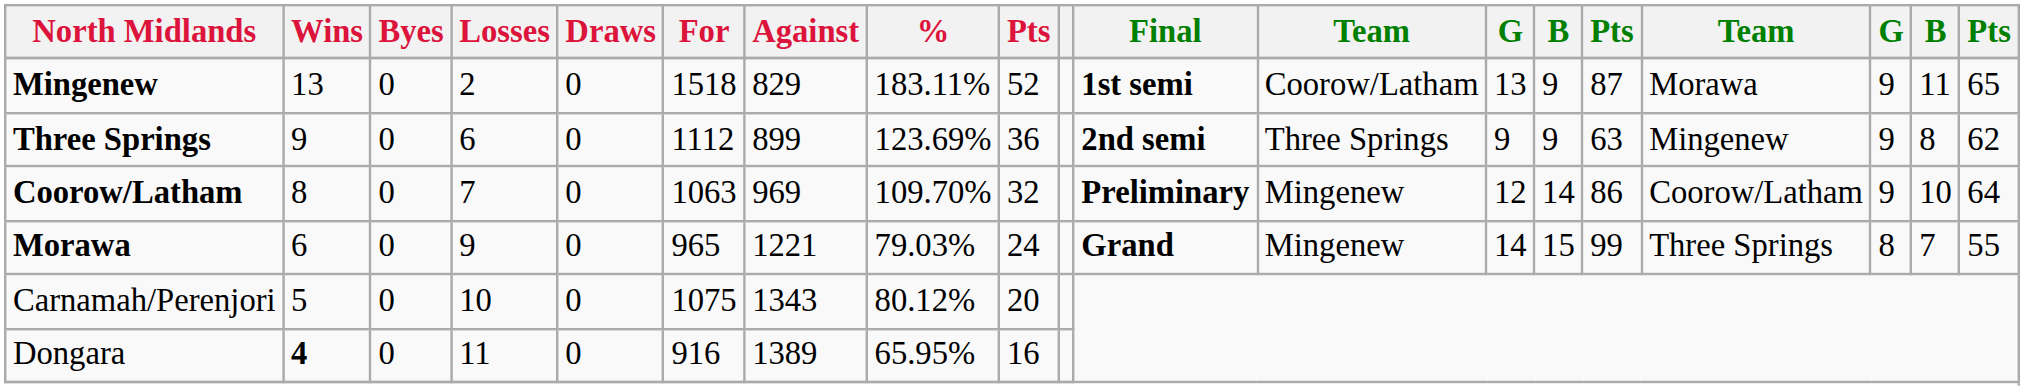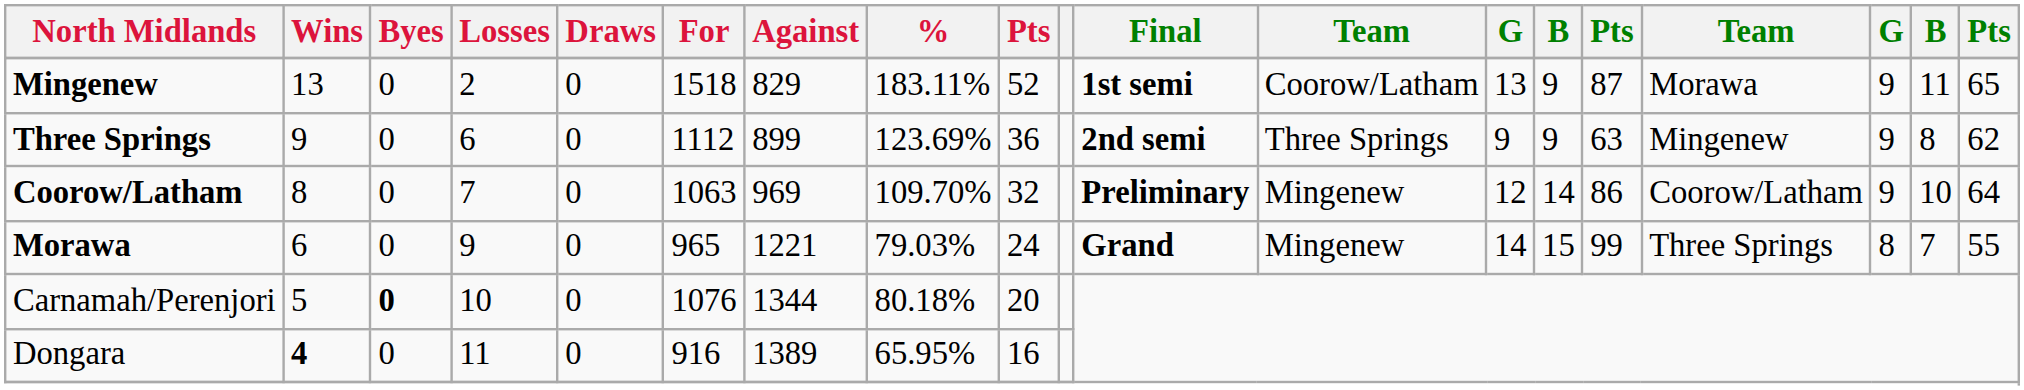 <table style="font-size: 85%; text-align: left;" class="wikitable">
 <tr>
 <th style="color:crimson">North Midlands</th>
 <th style="color:crimson">Wins</th>
 <th style="color:crimson">Byes</th>
 <th style="color:crimson">Losses</th>
 <th style="color:crimson">Draws</th>
 <th style="color:crimson">For</th>
 <th style="color:crimson">Against</th>
 <th style="color:crimson">%</th>
 <th style="color:crimson">Pts</th>
 <th></th>
 <th style="color:green">Final</th>
 <th style="color:green">Team</th>
 <th style="color:green">G</th>
 <th style="color:green">B</th>
 <th style="color:green">Pts</th>
 <th style="color:green">Team</th>
 <th style="color:green">G</th>
 <th style="color:green">B</th>
 <th style="color:green">Pts</th>
 </tr>
 <tr>
 </tr>
 <tr>
 </tr>
 <tr>
 <td><strong>	Mingenew	</strong></td>
 <td>13</td>
 <td>0</td>
 <td>2</td>
 <td>0</td>
 <td>1518</td>
 <td>829</td>
 <td>183.11%</td>
 <td>52</td>
 <td></td>
 <td><strong>1st semi</strong></td>
 <td>Coorow/Latham</td>
 <td>13</td>
 <td>9</td>
 <td>87</td>
 <td>Morawa</td>
 <td>9</td>
 <td>11</td>
 <td>65</td>
 </tr>
 <tr>
 <td><strong>	Three Springs	</strong></td>
 <td>9</td>
 <td>0</td>
 <td>6</td>
 <td>0</td>
 <td>1112</td>
 <td>899</td>
 <td>123.69%</td>
 <td>36</td>
 <td></td>
 <td><strong>2nd semi</strong></td>
 <td>Three Springs</td>
 <td>9</td>
 <td>9</td>
 <td>63</td>
 <td>Mingenew</td>
 <td>9</td>
 <td>8</td>
 <td>62</td>
 </tr>
 <tr>
 <td><strong>	Coorow/Latham	</strong></td>
 <td>8</td>
 <td>0</td>
 <td>7</td>
 <td>0</td>
 <td>1063</td>
 <td>969</td>
 <td>109.70%</td>
 <td>32</td>
 <td></td>
 <td><strong>Preliminary</strong></td>
 <td>Mingenew</td>
 <td>12</td>
 <td>14</td>
 <td>86</td>
 <td>Coorow/Latham</td>
 <td>9</td>
 <td>10</td>
 <td>64</td>
 </tr>
 <tr>
 <td><strong>	Morawa	</strong></td>
 <td>6</td>
 <td>0</td>
 <td>9</td>
 <td>0</td>
 <td>965</td>
 <td>1221</td>
 <td>79.03%</td>
 <td>24</td>
 <td></td>
 <td><strong>Grand</strong></td>
 <td>Mingenew</td>
 <td>14</td>
 <td>15</td>
 <td>99</td>
 <td>Three Springs</td>
 <td>8</td>
 <td>7</td>
 <td>55</td>
 </tr>
 <tr>
 <td>Carnamah/Perenjori</td>
 <td>5</td>
-<td>0</td>
+<td><strong>0</strong></td>
 <td>10</td>
 <td>0</td>
-<td>1075</td>
-<td>1343</td>
-<td>80.12%</td>
+<td>1076</td>
+<td>1344</td>
+<td>80.18%</td>
 <td>20</td>
 <td></td>
 </tr>
 <tr>
 <td>Dongara</td>
 <td><strong>4</strong></td>
 <td>0</td>
 <td>11</td>
 <td>0</td>
 <td>916</td>
 <td>1389</td>
 <td>65.95%</td>
 <td>16</td>
 <td></td>
 </tr>
 <tr>
 </tr>
 </table>
